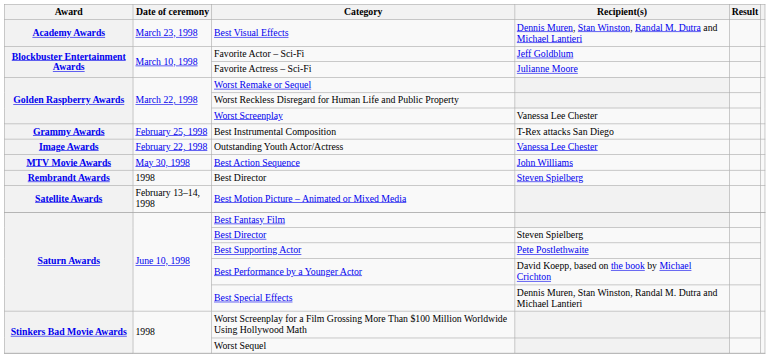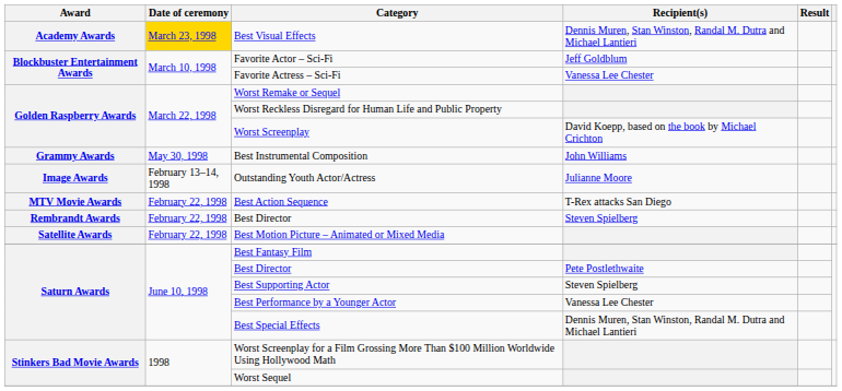 <table class="wikitable plainrowheaders sortable">
 <tr>
 <th scope="col">Award</th>
 <th scope="col">Date of ceremony</th>
 <th scope="col">Category</th>
 <th scope="col">Recipient(s)</th>
 <th scope="col">Result</th>
 <th scope="col" class="unsortable"></th>
 </tr>
 <tr>
 <th scope="row"><a href='#'>Academy Awards</a></th>
-<td><a href='#'>March 23, 1998</a></td>
+<td style="background: gold;"><a href='#'>March 23, 1998</a></td>
 <td><a href='#'>Best Visual Effects</a></td>
 <td><a href='#'>Dennis Muren</a>, <a href='#'>Stan Winston</a>, <a href='#'>Randal M. Dutra</a> and <a href='#'>Michael Lantieri</a></td>
 <td></td>
 <td></td>
 </tr>
 <tr>
 <th scope="row" rowspan=2><a href='#'>Blockbuster Entertainment Awards</a></th>
 <td rowspan=2><a href='#'>March 10, 1998</a></td>
 <td>Favorite Actor – Sci-Fi</td>
 <td><a href='#'>Jeff Goldblum</a></td>
 <td></td>
 <td rowspan=2></td>
 </tr>
 <tr>
 <td>Favorite Actress – Sci-Fi</td>
-<td><a href='#'>Julianne Moore</a></td>
+<td><a href='#'>Vanessa Lee Chester</a></td>
 <td></td>
 </tr>
 <tr>
 <th scope="row" rowspan=3><a href='#'>Golden Raspberry Awards</a></th>
 <td rowspan=3><a href='#'>March 22, 1998</a></td>
 <td><a href='#'>Worst Remake or Sequel</a></td>
 <th></th>
 <td></td>
 <td rowspan=3></td>
 </tr>
 <tr>
 <td>Worst Reckless Disregard for Human Life and Public Property</td>
 <th></th>
 <td></td>
 </tr>
 <tr>
 <td><a href='#'>Worst Screenplay</a></td>
-<td>Vanessa Lee Chester</td>
+<td>David Koepp, based on <a href='#'>the book</a> by <a href='#'>Michael Crichton</a></td>
 <td></td>
 </tr>
 <tr>
 <th scope="row"><a href='#'>Grammy Awards</a></th>
-<td><a href='#'>February 25, 1998</a></td>
+<td><a href='#'>May 30, 1998</a></td>
 <td>Best Instrumental Composition</td>
+<td><a href='#'>John Williams</a></td>
+<td></td>
+<td></td>
+</tr>
+<tr>
+<th scope="row"><a href='#'>Image Awards</a></th>
+<td>February 13–14, 1998</td>
+<td>Outstanding Youth Actor/Actress</td>
+<td><a href='#'>Julianne Moore</a></td>
+<td></td>
+<td></td>
+</tr>
+<tr>
+<th scope="row"><a href='#'>MTV Movie Awards</a></th>
+<td><a href='#'>February 22, 1998</a></td>
+<td><a href='#'>Best Action Sequence</a></td>
 <td>T-Rex attacks San Diego</td>
 <td></td>
 <td></td>
 </tr>
 <tr>
-<th scope="row"><a href='#'>Image Awards</a></th>
+<th scope="row"><a href='#'>Rembrandt Awards</a></th>
 <td><a href='#'>February 22, 1998</a></td>
-<td>Outstanding Youth Actor/Actress</td>
-<td><a href='#'>Vanessa Lee Chester</a></td>
-<td></td>
-<td></td>
-</tr>
-<tr>
-<th scope="row"><a href='#'>MTV Movie Awards</a></th>
-<td><a href='#'>May 30, 1998</a></td>
-<td><a href='#'>Best Action Sequence</a></td>
-<td><a href='#'>John Williams</a></td>
-<td></td>
-<td></td>
-</tr>
-<tr>
-<th scope="row"><a href='#'>Rembrandt Awards</a></th>
-<td>1998</td>
 <td>Best Director</td>
 <td><a href='#'>Steven Spielberg</a></td>
 <td></td>
 <td></td>
 </tr>
 <tr>
 <th scope="row"><a href='#'>Satellite Awards</a></th>
-<td>February 13–14, 1998</td>
+<td><a href='#'>February 22, 1998</a></td>
 <td><a href='#'>Best Motion Picture – Animated or Mixed Media</a></td>
 <th></th>
 <td></td>
 <td></td>
 </tr>
 <tr>
 </tr>
 <tr>
 <th scope="row" rowspan="5"><a href='#'>Saturn Awards</a></th>
 <td rowspan="5"><a href='#'>June 10, 1998</a></td>
 <td><a href='#'>Best Fantasy Film</a></td>
 <th></th>
 <td></td>
 <td style="text-align:center;" rowspan="5"></td>
 </tr>
 <tr>
 <td><a href='#'>Best Director</a></td>
+<td><a href='#'>Pete Postlethwaite</a></td>
+<td></td>
+</tr>
+<tr>
+<td><a href='#'>Best Supporting Actor</a></td>
 <td>Steven Spielberg</td>
 <td></td>
 </tr>
 <tr>
-<td><a href='#'>Best Supporting Actor</a></td>
-<td><a href='#'>Pete Postlethwaite</a></td>
-<td></td>
-</tr>
-<tr>
 <td><a href='#'>Best Performance by a Younger Actor</a></td>
-<td>David Koepp, based on <a href='#'>the book</a> by <a href='#'>Michael Crichton</a></td>
+<td>Vanessa Lee Chester</td>
 <td></td>
 </tr>
 <tr>
 <td><a href='#'>Best Special Effects</a></td>
 <td>Dennis Muren, Stan Winston, Randal M. Dutra and Michael Lantieri</td>
 <td></td>
 </tr>
 <tr>
 <th scope="row" rowspan=2><a href='#'>Stinkers Bad Movie Awards</a></th>
 <td rowspan=2>1998</td>
 <td>Worst Screenplay for a Film Grossing More Than $100 Million Worldwide Using Hollywood Math</td>
 <th></th>
 <td></td>
 <td rowspan=2></td>
 </tr>
 <tr>
 <td>Worst Sequel</td>
 <th></th>
 <td></td>
 </tr>
 <tr>
 </tr>
 </table>
